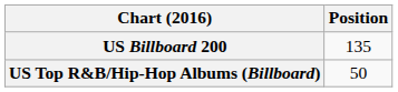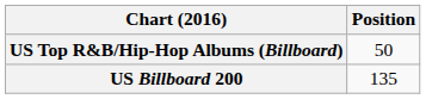 <table class="wikitable sortable plainrowheaders" style="text-align:center">
 <tr>
 <th scope="col">Chart (2016)</th>
 <th scope="col">Position</th>
 </tr>
 <tr>
+<th scope="row">US Top R&B/Hip-Hop Albums (<em>Billboard</em>)</th>
+<td>50</td>
+</tr>
+<tr>
 <th scope="row">US <em>Billboard</em> 200</th>
 <td>135</td>
 </tr>
-<tr>
-<th scope="row">US Top R&B/Hip-Hop Albums (<em>Billboard</em>)</th>
-<td>50</td>
-</tr>
 </table>
